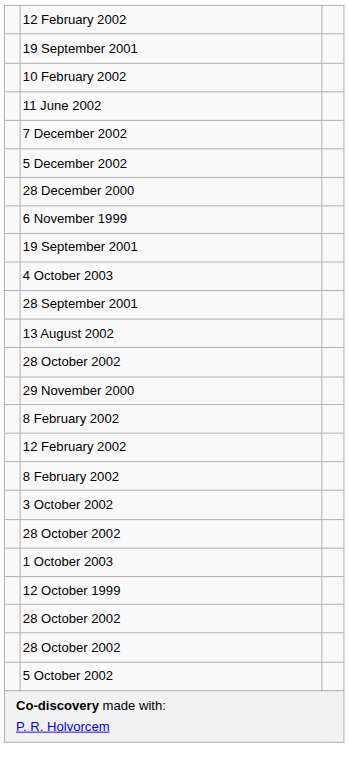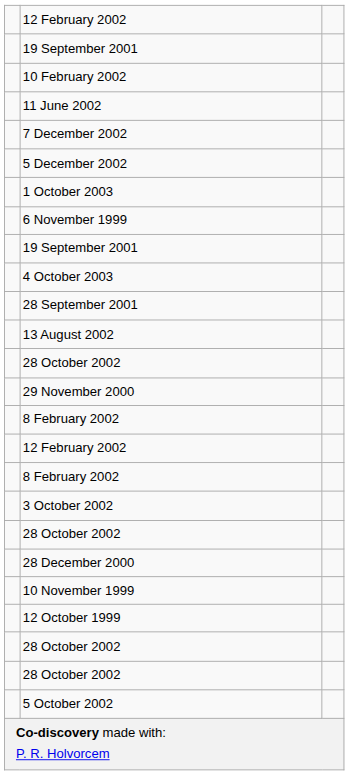 <table class="wikitable" style="font-size: 89%; float: left; width: 26em; margin-right: 1em; line-height: 1.65em">
 <tr>
 <td></td>
 <td>12 February 2002</td>
 <td><small></small> </td>
 </tr>
 <tr>
 <td></td>
 <td>19 September 2001</td>
 <td><small></small> </td>
 </tr>
 <tr>
 <td></td>
 <td>10 February 2002</td>
 <td><small></small> </td>
 </tr>
 <tr>
 <td></td>
 <td>11 June 2002</td>
 <td><small></small> </td>
 </tr>
 <tr>
 <td></td>
 <td>7 December 2002</td>
 <td><small></small> </td>
 </tr>
 <tr>
 <td></td>
 <td>5 December 2002</td>
 <td><small></small> </td>
 </tr>
 <tr>
 <td></td>
-<td>28 December 2000</td>
-<td><small></small></td>
+<td>1 October 2003</td>
+<td><small></small> </td>
 </tr>
 <tr>
 <td></td>
 <td>6 November 1999</td>
 <td><small></small></td>
 </tr>
 <tr>
 <td></td>
 <td>19 September 2001</td>
 <td><small></small> </td>
 </tr>
 <tr>
 <td></td>
 <td>4 October 2003</td>
 <td><small></small> </td>
 </tr>
 <tr>
 <td></td>
 <td>28 September 2001</td>
 <td><small></small> </td>
 </tr>
 <tr>
 <td></td>
 <td>13 August 2002</td>
 <td><small></small> </td>
 </tr>
 <tr>
 <td></td>
 <td>28 October 2002</td>
 <td><small></small> </td>
 </tr>
 <tr>
 <td></td>
 <td>29 November 2000</td>
 <td><small></small></td>
 </tr>
 <tr>
 <td></td>
 <td>8 February 2002</td>
 <td><small></small> </td>
 </tr>
 <tr>
 <td></td>
 <td>12 February 2002</td>
 <td><small></small> </td>
 </tr>
 <tr>
 <td></td>
 <td>8 February 2002</td>
 <td><small></small> </td>
 </tr>
 <tr>
 <td></td>
 <td>3 October 2002</td>
 <td><small></small> </td>
 </tr>
 <tr>
 <td></td>
 <td>28 October 2002</td>
 <td><small></small> </td>
 </tr>
 <tr>
 <td></td>
-<td>1 October 2003</td>
-<td><small></small> </td>
+<td>28 December 2000</td>
+<td><small></small></td>
+</tr>
+<tr>
+<td></td>
+<td>10 November 1999</td>
+<td><small></small></td>
 </tr>
 <tr>
 <td></td>
 <td>12 October 1999</td>
 <td><small></small></td>
 </tr>
 <tr>
 <td></td>
 <td>28 October 2002</td>
 <td><small></small> </td>
 </tr>
 <tr>
 <td></td>
 <td>28 October 2002</td>
 <td><small></small> </td>
 </tr>
 <tr>
 <td></td>
 <td>5 October 2002</td>
 <td><small></small> </td>
 </tr>
 <tr>
 <th colspan=3 style="font-weight: normal; text-align: left; padding: 4px 12px;"><strong>Co-discovery</strong> made with:<br> <a href='#'>P. R. Holvorcem</a></th>
 </tr>
 </table>
